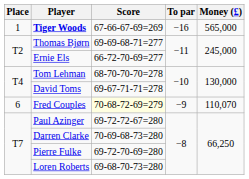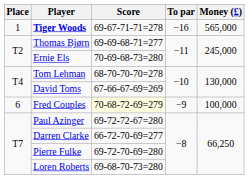 <table class="wikitable">
 <tr>
 <th>Place</th>
 <th>Player</th>
 <th>Score</th>
 <th>To par</th>
 <th>Money (<a href='#'>£</a>)</th>
 </tr>
 <tr>
 <td align="center">1</td>
 <td> <strong><a href='#'>Tiger Woods</a></strong></td>
-<td>67-66-67-69=269</td>
+<td>69-67-71-71=278</td>
 <td align="center">−16</td>
 <td align=center>565,000</td>
 </tr>
 <tr>
 <td rowspan=2 align="center">T2</td>
 <td> <a href='#'>Thomas Bjørn</a></td>
 <td>69-69-68-71=277</td>
 <td rowspan=2 align="center">−11</td>
 <td rowspan=2 align=center>245,000</td>
 </tr>
 <tr>
 <td> <a href='#'>Ernie Els</a></td>
-<td>66-72-70-69=277</td>
+<td>70-69-68-73=280</td>
 </tr>
 <tr>
 <td rowspan=2 align="center">T4</td>
 <td> <a href='#'>Tom Lehman</a></td>
 <td>68-70-70-70=278</td>
 <td rowspan=2 align="center">−10</td>
 <td rowspan=2 align=center>130,000</td>
 </tr>
 <tr>
 <td> <a href='#'>David Toms</a></td>
-<td>69-67-71-71=278</td>
+<td>67-66-67-69=269</td>
 </tr>
 <tr>
 <td align="center">6</td>
 <td> <a href='#'>Fred Couples</a></td>
 <td style="background: lightyellow;">70-68-72-69=279</td>
 <td align="center">−9</td>
-<td align=center>110,070</td>
+<td align=center>100,000</td>
 </tr>
 <tr>
 <td rowspan=4 align="center">T7</td>
 <td> <a href='#'>Paul Azinger</a></td>
 <td>69-72-72-67=280</td>
 <td rowspan=4 align="center">−8</td>
 <td rowspan=4 align=center>66,250</td>
 </tr>
 <tr>
 <td> <a href='#'>Darren Clarke</a></td>
-<td>70-69-68-73=280</td>
+<td>66-72-70-69=277</td>
 </tr>
 <tr>
 <td> <a href='#'>Pierre Fulke</a></td>
 <td>69-72-70-69=280</td>
 </tr>
 <tr>
 <td> <a href='#'>Loren Roberts</a></td>
 <td>69-68-70-73=280</td>
 </tr>
 </table>
